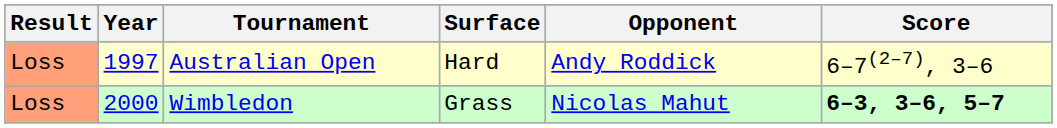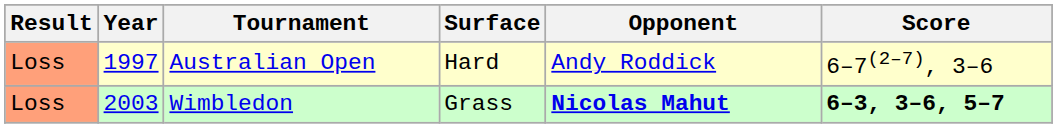 <table class="sortable wikitable">
 <tr>
 <th style="width:40px;">Result</th>
 <th style="width:30px;">Year</th>
 <th style="width:150px;">Tournament</th>
 <th style="width:50px;">Surface</th>
 <th style="width:150px;">Opponent</th>
 <th style="width:125px;" class="unsortable">Score</th>
 </tr>
 <tr style="background:#ffffcc;">
 <td style="background:#ffa07a;">Loss</td>
 <td><a href='#'>1997</a></td>
 <td><a href='#'>Australian Open</a></td>
 <td>Hard</td>
 <td> <a href='#'>Andy Roddick</a></td>
 <td>6–7<sup>(2–7)</sup>, 3–6</td>
 </tr>
 <tr style="background:#ccffcc;">
 <td style="background:#ffa07a;">Loss</td>
-<td><a href='#'>2000</a></td>
+<td><a href='#'>2003</a></td>
 <td><a href='#'>Wimbledon</a></td>
 <td>Grass</td>
-<td> <a href='#'>Nicolas Mahut</a></td>
+<td><strong> <a href='#'>Nicolas Mahut</a></strong></td>
 <td><strong>6–3, 3–6, 5–7</strong></td>
 </tr>
 </table>
